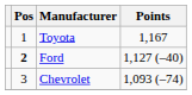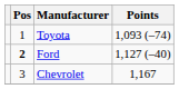 <table class="wikitable" style="font-size: 95%">
 <tr>
 <th></th>
 <th>Pos</th>
 <th>Manufacturer</th>
 <th>Points</th>
 </tr>
 <tr>
 <td align="left"></td>
 <td style="text-align:center;">1</td>
 <td><a href='#'>Toyota</a></td>
-<td style="text-align:center;">1,167</td>
+<td style="text-align:center;">1,093 (–74)</td>
 </tr>
 <tr>
 <td align="left"></td>
 <td style="text-align:center;"><strong>2</strong></td>
 <td><a href='#'>Ford</a></td>
 <td style="text-align:center;">1,127 (–40)</td>
 </tr>
 <tr>
 <td align="left"></td>
 <td style="text-align:center;">3</td>
 <td><a href='#'>Chevrolet</a></td>
-<td style="text-align:center;">1,093 (–74)</td>
+<td style="text-align:center;">1,167</td>
 </tr>
 <tr class="sortbottom">
 </tr>
 </table>
